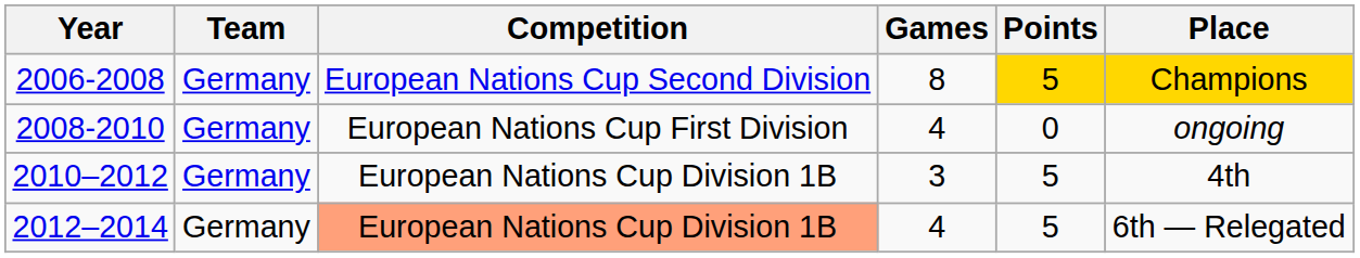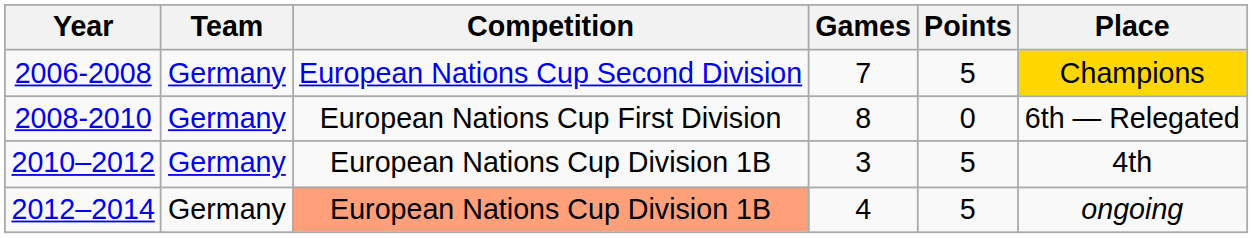 <table class="wikitable">
 <tr>
 <th>Year</th>
 <th>Team</th>
 <th>Competition</th>
 <th>Games</th>
 <th>Points</th>
 <th>Place</th>
 </tr>
 <tr align="center">
 <td><a href='#'>2006-2008</a></td>
 <td><a href='#'>Germany</a></td>
 <td><a href='#'>European Nations Cup Second Division</a></td>
-<td>8</td>
-<td style="background: gold;">5</td>
+<td>7</td>
+<td>5</td>
 <td bgcolor="#FFD700">Champions</td>
 </tr>
 <tr align="center">
 <td><a href='#'>2008-2010</a></td>
 <td><a href='#'>Germany</a></td>
 <td>European Nations Cup First Division</td>
-<td>4</td>
+<td>8</td>
 <td>0</td>
-<td><em>ongoing</em></td>
+<td>6th — Relegated</td>
 </tr>
 <tr align="center">
 <td><a href='#'>2010–2012</a></td>
 <td><a href='#'>Germany</a></td>
 <td>European Nations Cup Division 1B</td>
 <td>3</td>
 <td>5</td>
 <td>4th</td>
 </tr>
 <tr align="center">
 <td><a href='#'>2012–2014</a></td>
 <td>Germany</td>
 <td style="background: lightsalmon;">European Nations Cup Division 1B</td>
 <td>4</td>
 <td>5</td>
-<td>6th — Relegated</td>
+<td><em>ongoing</em></td>
 </tr>
 </table>
